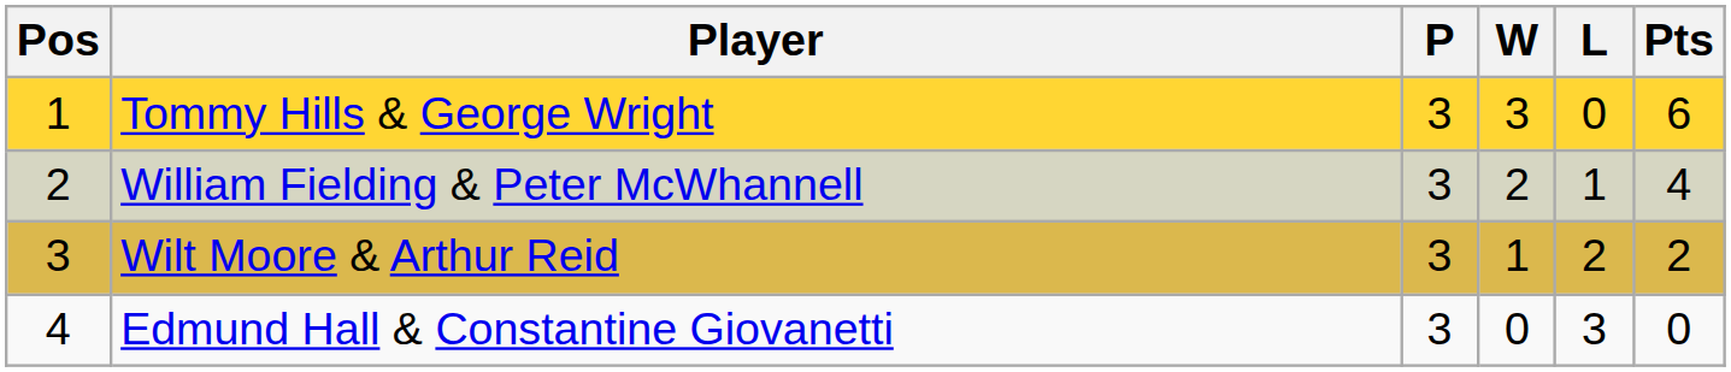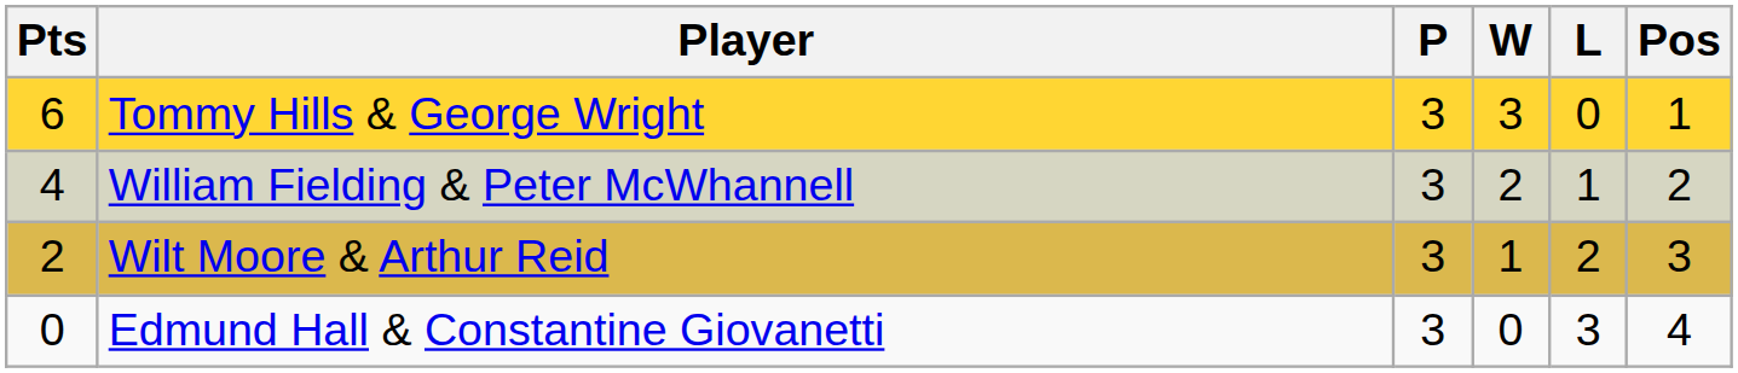 <table class="wikitable" style="font-size: 100%">
 <tr>
-<th width=20>Pos</th>
+<th width=20>Pts</th>
 <th width=450>Player</th>
 <th width=20>P</th>
 <th width=20>W</th>
 <th width=20>L</th>
-<th width=20>Pts</th>
+<th width=20>Pos</th>
 </tr>
 <tr align=center style="background: #FFD633;">
-<td>1</td>
+<td>6</td>
 <td align="left"> <a href='#'>Tommy Hills</a> & <a href='#'>George Wright</a></td>
 <td>3</td>
 <td>3</td>
 <td>0</td>
-<td>6</td>
+<td>1</td>
 </tr>
 <tr align=center style="background: #D6D6C2;">
-<td>2</td>
+<td>4</td>
 <td align="left"> <a href='#'>William Fielding</a> & <a href='#'>Peter McWhannell</a></td>
 <td>3</td>
 <td>2</td>
 <td>1</td>
-<td>4</td>
+<td>2</td>
 </tr>
 <tr align=center style="background: #DBB84D;">
-<td>3</td>
+<td>2</td>
 <td align="left"> <a href='#'>Wilt Moore</a> & <a href='#'>Arthur Reid</a></td>
 <td>3</td>
 <td>1</td>
 <td>2</td>
-<td>2</td>
+<td>3</td>
 </tr>
 <tr align=center>
-<td>4</td>
+<td>0</td>
 <td align="left"> <a href='#'>Edmund Hall</a> & <a href='#'>Constantine Giovanetti</a></td>
 <td>3</td>
 <td>0</td>
 <td>3</td>
-<td>0</td>
+<td>4</td>
 </tr>
 </table>
